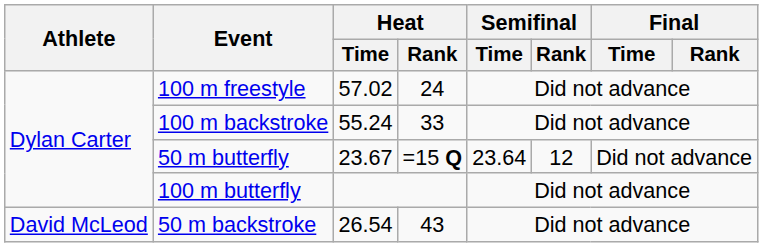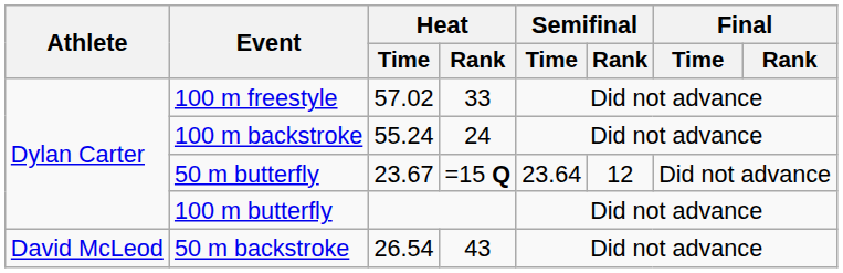 <table class=wikitable style="font-size:90%">
 <tr>
 <th rowspan="2">Athlete</th>
 <th rowspan="2">Event</th>
 <th colspan="2">Heat</th>
 <th colspan="2">Semifinal</th>
 <th colspan="2">Final</th>
 </tr>
 <tr style="font-size:95%">
 <th>Time</th>
 <th>Rank</th>
 <th>Time</th>
 <th>Rank</th>
 <th>Time</th>
 <th>Rank</th>
 </tr>
 <tr align=center>
 <td align=left rowspan=4><a href='#'>Dylan Carter</a></td>
 <td align=left><a href='#'>100 m freestyle</a></td>
 <td>57.02</td>
-<td>24</td>
+<td>33</td>
 <td colspan=4>Did not advance</td>
 </tr>
 <tr align=center>
 <td align=left><a href='#'>100 m backstroke</a></td>
 <td>55.24</td>
-<td>33</td>
+<td>24</td>
 <td colspan=4>Did not advance</td>
 </tr>
 <tr align=center>
 <td align=left><a href='#'>50 m butterfly</a></td>
 <td>23.67</td>
 <td>=15 <strong>Q</strong></td>
 <td>23.64</td>
 <td>12</td>
 <td colspan=2>Did not advance</td>
 </tr>
 <tr align=center>
 <td align=left><a href='#'>100 m butterfly</a></td>
 <td colspan=2></td>
 <td colspan=4>Did not advance</td>
 </tr>
 <tr align=center>
 <td align=left><a href='#'>David McLeod</a></td>
 <td align=left><a href='#'>50 m backstroke</a></td>
 <td>26.54</td>
 <td>43</td>
 <td colspan=4>Did not advance</td>
 </tr>
 </table>
